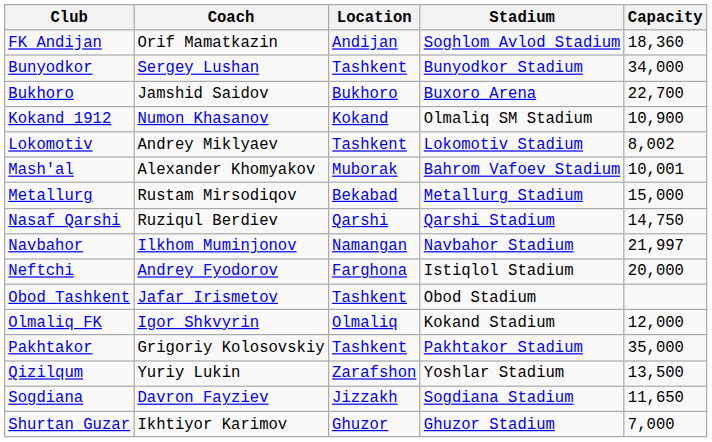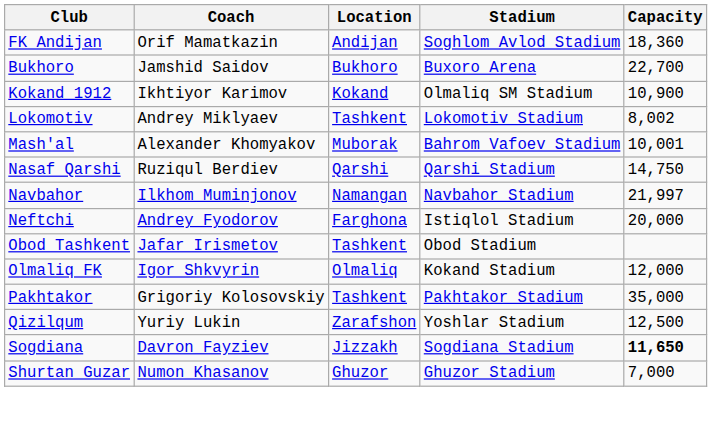 <table class="wikitable sortable" style="text-align: left;">
 <tr>
 <th>Club</th>
 <th>Coach</th>
 <th>Location</th>
 <th>Stadium</th>
 <th>Capacity</th>
 </tr>
 <tr>
 <td><a href='#'>FK Andijan</a></td>
 <td> Orif Mamatkazin</td>
 <td><a href='#'>Andijan</a></td>
 <td><a href='#'>Soghlom Avlod Stadium</a></td>
 <td>18,360</td>
 </tr>
 <tr>
-<td><a href='#'>Bunyodkor</a></td>
-<td> <a href='#'>Sergey Lushan</a></td>
-<td><a href='#'>Tashkent</a></td>
-<td><a href='#'>Bunyodkor Stadium</a></td>
-<td>34,000</td>
-</tr>
-<tr>
 <td><a href='#'>Bukhoro</a></td>
 <td> Jamshid Saidov</td>
 <td><a href='#'>Bukhoro</a></td>
 <td><a href='#'>Buxoro Arena</a></td>
 <td>22,700</td>
 </tr>
 <tr>
 <td><a href='#'>Kokand 1912</a></td>
-<td> <a href='#'>Numon Khasanov</a></td>
+<td> Ikhtiyor Karimov</td>
 <td><a href='#'>Kokand</a></td>
 <td>Olmaliq SM Stadium</td>
 <td>10,900</td>
 </tr>
 <tr>
 <td><a href='#'>Lokomotiv</a></td>
 <td> Andrey Miklyaev</td>
 <td><a href='#'>Tashkent</a></td>
 <td><a href='#'>Lokomotiv Stadium</a></td>
 <td>8,002</td>
 </tr>
 <tr>
 <td><a href='#'>Mash'al</a></td>
 <td> Alexander Khomyakov</td>
 <td><a href='#'>Muborak</a></td>
 <td><a href='#'>Bahrom Vafoev Stadium</a></td>
 <td>10,001</td>
-</tr>
-<tr>
-<td><a href='#'>Metallurg</a></td>
-<td> Rustam Mirsodiqov</td>
-<td><a href='#'>Bekabad</a></td>
-<td><a href='#'>Metallurg Stadium</a></td>
-<td>15,000</td>
 </tr>
 <tr>
 <td><a href='#'>Nasaf Qarshi</a></td>
 <td> Ruziqul Berdiev</td>
 <td><a href='#'>Qarshi</a></td>
 <td><a href='#'>Qarshi Stadium</a></td>
 <td>14,750</td>
 </tr>
 <tr>
 <td><a href='#'>Navbahor</a></td>
 <td> <a href='#'>Ilkhom Muminjonov</a></td>
 <td><a href='#'>Namangan</a></td>
 <td><a href='#'>Navbahor Stadium</a></td>
 <td>21,997</td>
 </tr>
 <tr>
 <td><a href='#'>Neftchi</a></td>
 <td> <a href='#'>Andrey Fyodorov</a></td>
 <td><a href='#'>Farghona</a></td>
 <td>Istiqlol Stadium</td>
 <td>20,000</td>
 </tr>
 <tr>
 <td><a href='#'>Obod Tashkent</a></td>
 <td> <a href='#'>Jafar Irismetov</a></td>
 <td><a href='#'>Tashkent</a></td>
 <td>Obod Stadium</td>
 <td></td>
 </tr>
 <tr>
 <td><a href='#'>Olmaliq FK</a></td>
 <td> <a href='#'>Igor Shkvyrin</a></td>
 <td><a href='#'>Olmaliq</a></td>
 <td>Kokand Stadium</td>
 <td>12,000</td>
 </tr>
 <tr>
 <td><a href='#'>Pakhtakor</a></td>
 <td> Grigoriy Kolosovskiy</td>
 <td><a href='#'>Tashkent</a></td>
 <td><a href='#'>Pakhtakor Stadium</a></td>
 <td>35,000</td>
 </tr>
 <tr>
 <td><a href='#'>Qizilqum</a></td>
 <td> Yuriy Lukin</td>
 <td><a href='#'>Zarafshon</a></td>
 <td>Yoshlar Stadium</td>
-<td>13,500</td>
+<td>12,500</td>
 </tr>
 <tr>
 <td><a href='#'>Sogdiana</a></td>
 <td> <a href='#'>Davron Fayziev</a></td>
 <td><a href='#'>Jizzakh</a></td>
 <td><a href='#'>Sogdiana Stadium</a></td>
-<td>11,650</td>
+<td><strong>11,650</strong></td>
 </tr>
 <tr>
 <td><a href='#'>Shurtan Guzar</a></td>
-<td> Ikhtiyor Karimov</td>
+<td> <a href='#'>Numon Khasanov</a></td>
 <td><a href='#'>Ghuzor</a></td>
 <td><a href='#'>Ghuzor Stadium</a></td>
 <td>7,000</td>
 </tr>
 </table>
